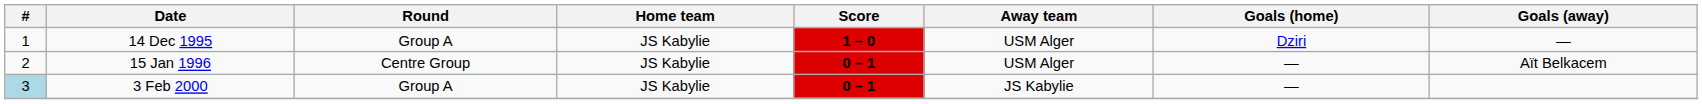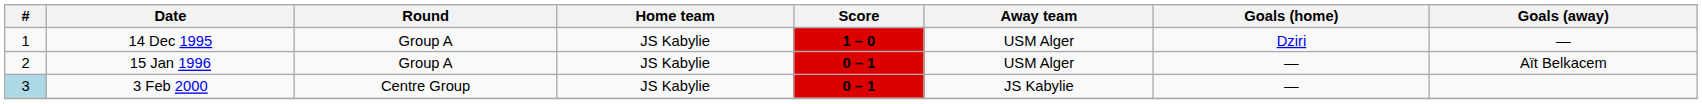 <table class="wikitable" style="width:100%; margin:0 left; font-size: 11px; text-align:center">
 <tr>
 <th>#</th>
 <th>Date</th>
 <th>Round</th>
 <th>Home team</th>
 <th>Score</th>
 <th>Away team</th>
 <th>Goals (home)</th>
 <th>Goals (away)</th>
 </tr>
 <tr>
 <td>1</td>
 <td>14 Dec <a href='#'>1995</a></td>
 <td>Group A</td>
 <td>JS Kabylie</td>
 <td style="background:#d00;"><span><strong>1 – 0</strong></span></td>
 <td>USM Alger</td>
 <td><a href='#'>Dziri</a> </td>
 <td>—</td>
 </tr>
 <tr>
 <td>2</td>
 <td>15 Jan <a href='#'>1996</a></td>
-<td>Centre Group</td>
+<td>Group A</td>
 <td>JS Kabylie</td>
 <td style="background:#d00;"><span><strong>0 – 1</strong></span></td>
 <td>USM Alger</td>
 <td>—</td>
 <td>Aït Belkacem </td>
 </tr>
 <tr>
 <td style="background: lightblue;">3</td>
 <td>3 Feb <a href='#'>2000</a></td>
-<td>Group A</td>
+<td>Centre Group</td>
 <td>JS Kabylie</td>
 <td style="background:#d00;"><span><strong>0 – 1</strong></span></td>
 <td>JS Kabylie</td>
 <td>—</td>
 <td></td>
 </tr>
 <tr>
 </tr>
 </table>
